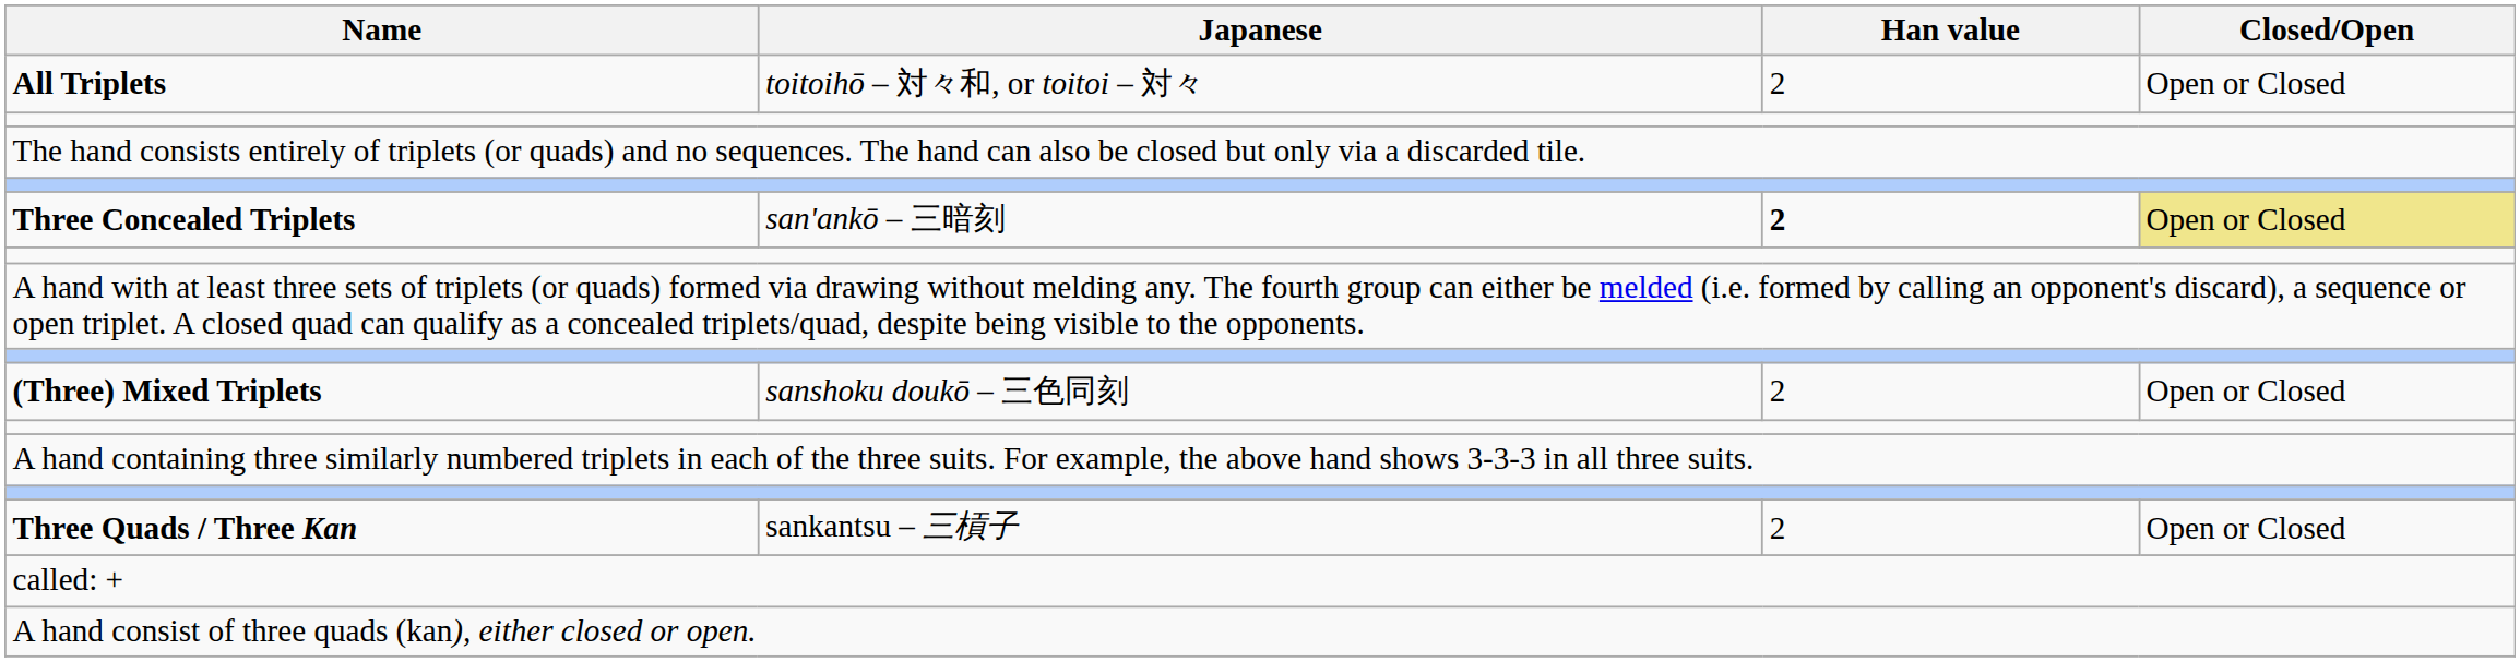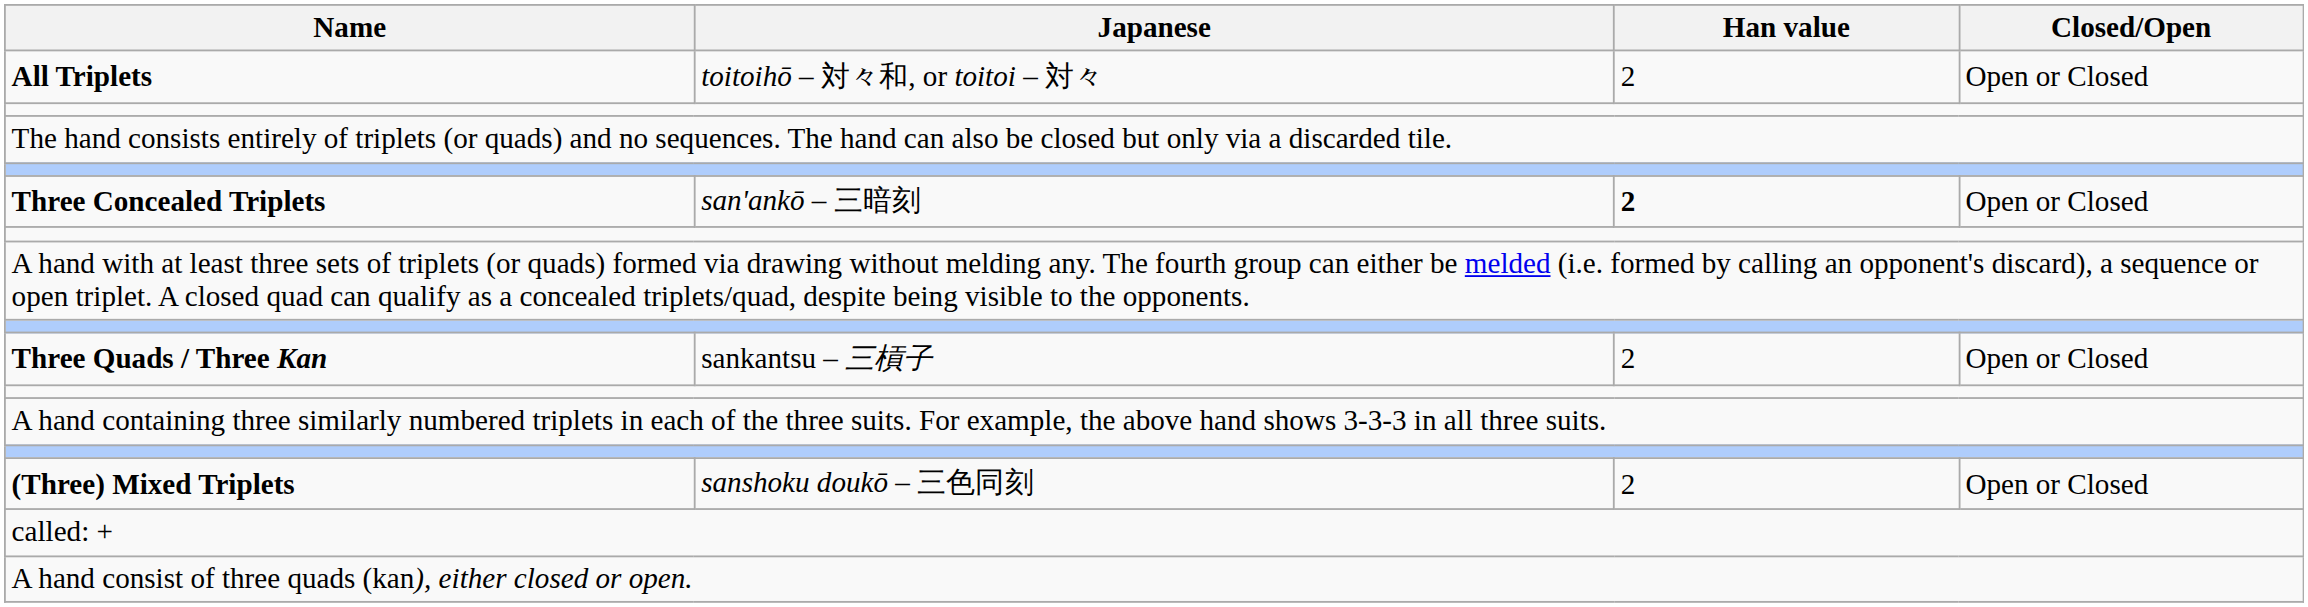 <table class="wikitable" width=100%>
 <tr>
 <th>Name</th>
 <th>Japanese</th>
 <th>Han value</th>
 <th>Closed/Open</th>
 </tr>
 <tr>
 <td width=30%><strong>All Triplets</strong></td>
 <td width=40%><em>toitoihō</em> – 対々和, or <em>toitoi</em> – 対々</td>
 <td width=15%>2</td>
 <td width="15%">Open or Closed</td>
 </tr>
 <tr>
 <td colspan=4></td>
 </tr>
 <tr>
 <td colspan="4">The hand consists entirely of triplets (or quads) and no sequences. The hand can also be closed but only via a discarded tile.</td>
 </tr>
 <tr>
 <td colspan=4 bgcolor="#AFCDFC"></td>
 </tr>
 <tr>
 <td width=30%><strong>Three Concealed Triplets</strong></td>
 <td width=40%><em>san'ankō</em> – 三暗刻</td>
 <td width=15%><strong>2</strong></td>
-<td width=15% style="background: khaki;">Open or Closed</td>
+<td width=15%>Open or Closed</td>
 </tr>
 <tr>
 <td colspan=4></td>
 </tr>
 <tr>
 <td colspan=4>A hand with at least three sets of triplets (or quads) formed via drawing without melding any. The fourth group can either be <a href='#'>melded</a> (i.e. formed by calling an opponent's discard), a sequence or open triplet. A closed quad can qualify as a concealed triplets/quad, despite being visible to the opponents.</td>
 </tr>
 <tr>
 <td colspan=4 bgcolor="#AFCDFC"></td>
 </tr>
 <tr>
-<td width=30%><strong>(Three) Mixed Triplets</strong></td>
-<td width=40%><em>sanshoku doukō</em> – 三色同刻</td>
+<td width=30%><strong>Three Quads / Three <em>Kan<strong><em></td>
+<td width=40%></em>sankantsu<em> – 三槓子</td>
 <td width=15%>2</td>
 <td width=15%>Open or Closed</td>
 </tr>
 <tr>
 <td colspan=4></td>
 </tr>
 <tr>
 <td colspan=4>A hand containing three similarly numbered triplets in each of the three suits. For example, the above hand shows 3-3-3 in all three suits.</td>
 </tr>
 <tr>
 <td colspan=4 bgcolor="#AFCDFC"></td>
 </tr>
 <tr>
-<td width=30%><strong>Three Quads / Three <em>Kan<strong><em></td>
-<td width=40%></em>sankantsu<em> – 三槓子</td>
+<td width=30%><strong>(Three) Mixed Triplets</strong></td>
+<td width=40%><em>sanshoku doukō</em> – 三色同刻</td>
 <td width=15%>2</td>
 <td width=15%>Open or Closed</td>
 </tr>
 <tr>
 <td colspan="4">called:  + </td>
 </tr>
 <tr>
 <td colspan="4">A hand consist of three quads (</em>kan<em>), either closed or open.</td>
 </tr>
 </table>
